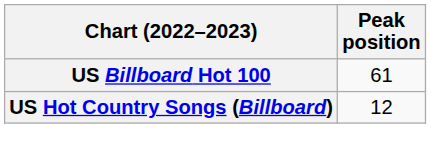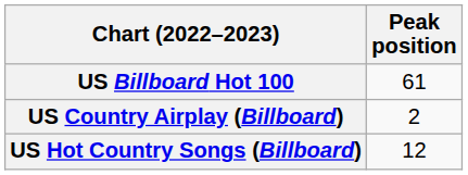 <table class="wikitable sortable plainrowheaders" style="text-align:center">
 <tr>
 <th>Chart (2022–2023)</th>
 <th>Peak<br>position</th>
 </tr>
 <tr>
 <th scope="row">US <a href='#'><em>Billboard</em> Hot 100</a></th>
 <td>61</td>
 </tr>
 <tr>
+<th scope="row">US <a href='#'>Country Airplay</a> (<em><a href='#'>Billboard</a></em>)</th>
+<td>2</td>
+</tr>
+<tr>
 <th scope="row">US <a href='#'>Hot Country Songs</a> (<em><a href='#'>Billboard</a></em>)</th>
 <td>12</td>
 </tr>
 </table>
